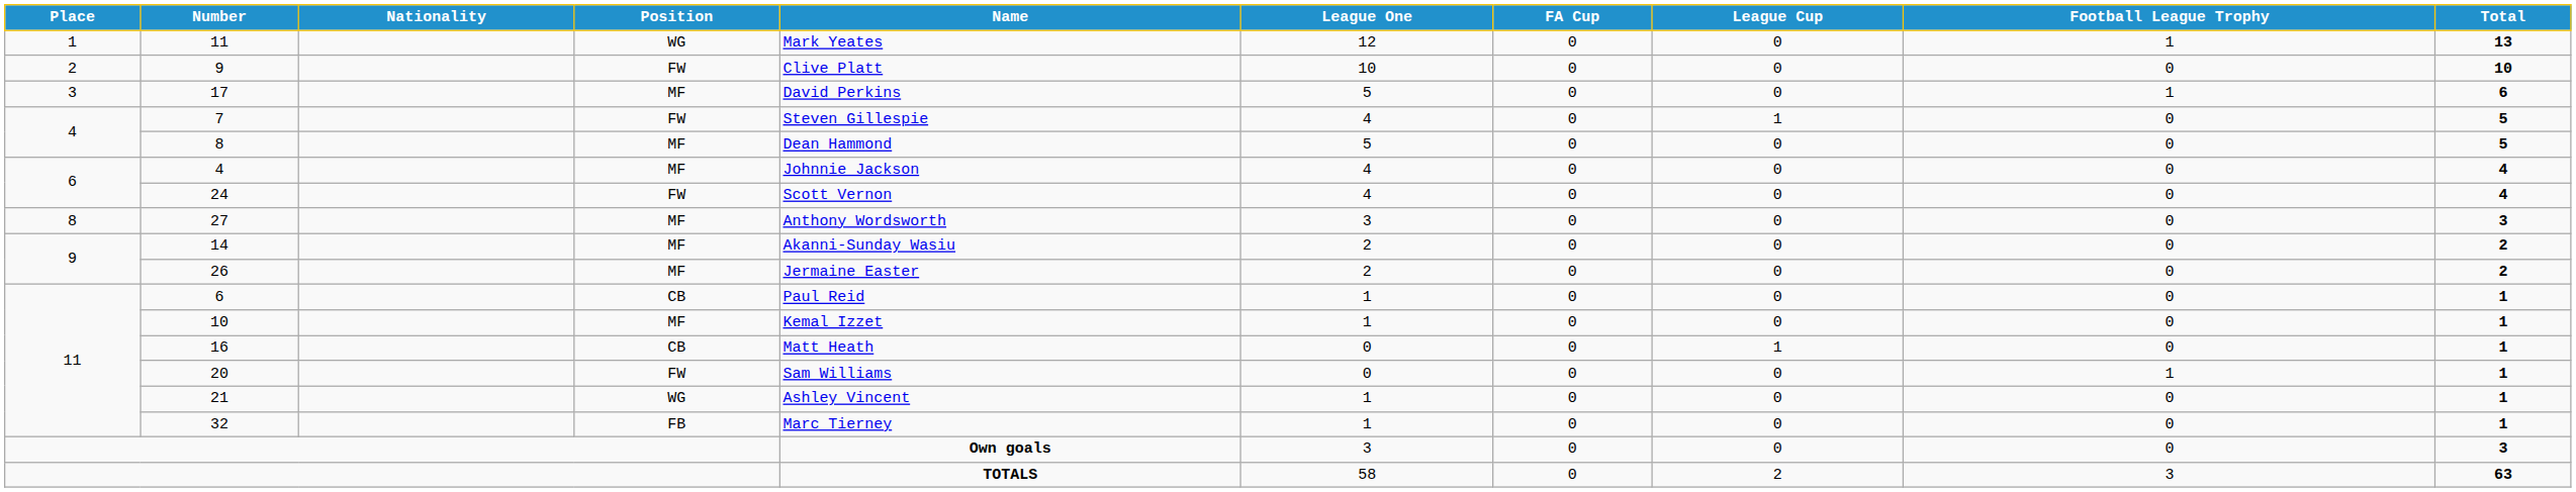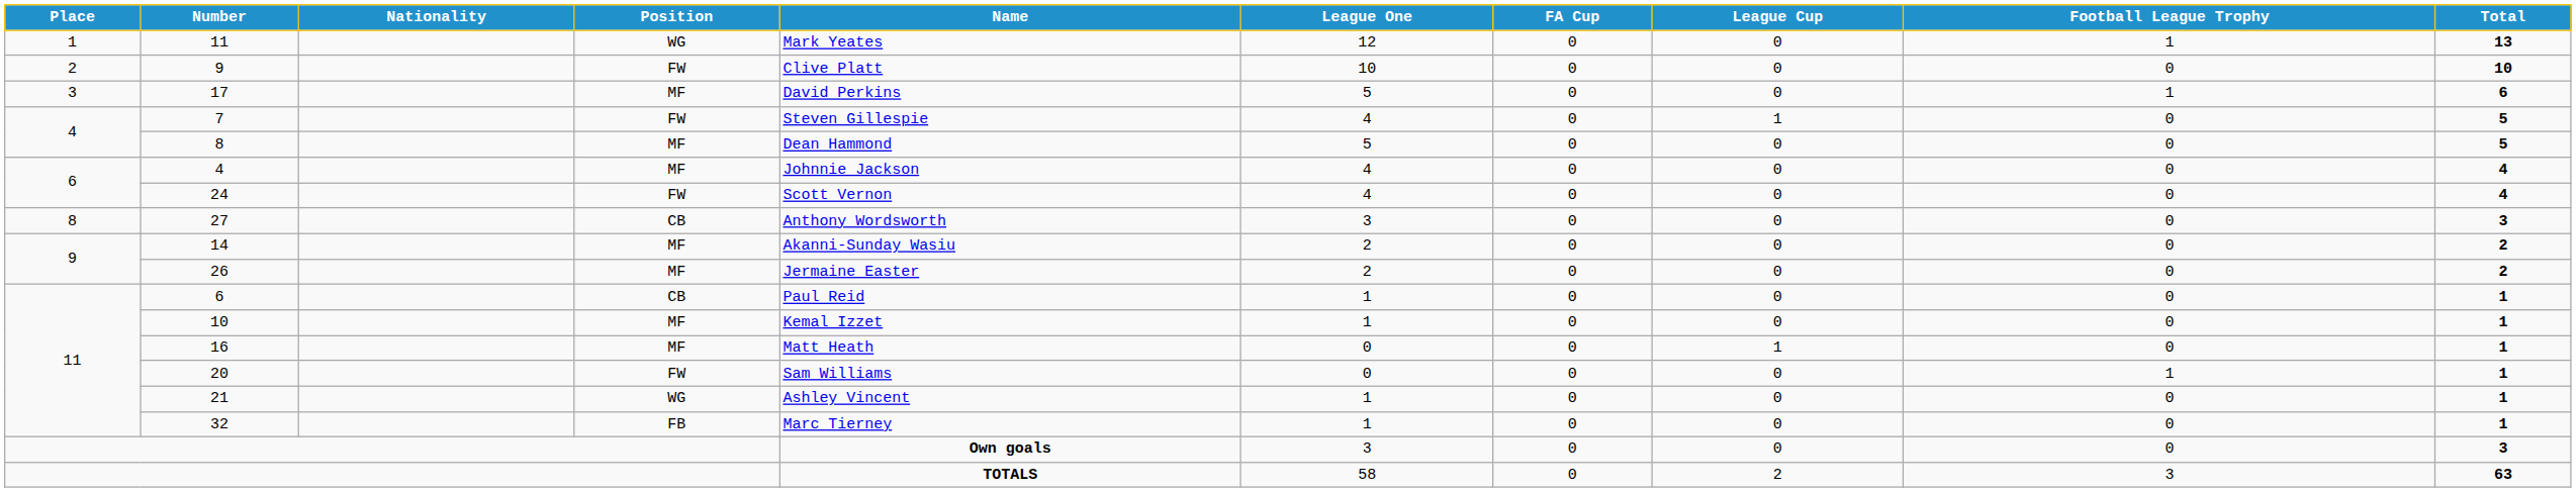 <table class="wikitable" style="text-align:center; font-size:90%; width:100%;">
 <tr>
 <th style="background:#2191CC; color:white; border:1px solid #F7C408; text-align:center;">Place</th>
 <th style="background:#2191CC; color:white; border:1px solid #F7C408; text-align:center;">Number</th>
 <th style="background:#2191CC; color:white; border:1px solid #F7C408; text-align:center;">Nationality</th>
 <th style="background:#2191CC; color:white; border:1px solid #F7C408; text-align:center;">Position</th>
 <th style="background:#2191CC; color:white; border:1px solid #F7C408; text-align:center;">Name</th>
 <th style="background:#2191CC; color:white; border:1px solid #F7C408; text-align:center;">League One</th>
 <th style="background:#2191CC; color:white; border:1px solid #F7C408; text-align:center;">FA Cup</th>
 <th style="background:#2191CC; color:white; border:1px solid #F7C408; text-align:center;">League Cup</th>
 <th style="background:#2191CC; color:white; border:1px solid #F7C408; text-align:center;">Football League Trophy</th>
 <th style="background:#2191CC; color:white; border:1px solid #F7C408; text-align:center;">Total</th>
 </tr>
 <tr>
 <td>1</td>
 <td>11</td>
 <td></td>
 <td>WG</td>
 <td align="left"><a href='#'>Mark Yeates</a></td>
 <td>12</td>
 <td>0</td>
 <td>0</td>
 <td>1</td>
 <td><strong>13</strong></td>
 </tr>
 <tr>
 <td>2</td>
 <td>9</td>
 <td></td>
 <td>FW</td>
 <td align="left"><a href='#'>Clive Platt</a></td>
 <td>10</td>
 <td>0</td>
 <td>0</td>
 <td>0</td>
 <td><strong>10</strong></td>
 </tr>
 <tr>
 <td>3</td>
 <td>17</td>
 <td></td>
 <td>MF</td>
 <td align="left"><a href='#'>David Perkins</a></td>
 <td>5</td>
 <td>0</td>
 <td>0</td>
 <td>1</td>
 <td><strong>6</strong></td>
 </tr>
 <tr>
 <td rowspan=2>4</td>
 <td>7</td>
 <td></td>
 <td>FW</td>
 <td align="left"><a href='#'>Steven Gillespie</a></td>
 <td>4</td>
 <td>0</td>
 <td>1</td>
 <td>0</td>
 <td><strong>5</strong></td>
 </tr>
 <tr>
 <td>8</td>
 <td></td>
 <td>MF</td>
 <td align="left"><a href='#'>Dean Hammond</a></td>
 <td>5</td>
 <td>0</td>
 <td>0</td>
 <td>0</td>
 <td><strong>5</strong></td>
 </tr>
 <tr>
 <td rowspan=2>6</td>
 <td>4</td>
 <td></td>
 <td>MF</td>
 <td align="left"><a href='#'>Johnnie Jackson</a></td>
 <td>4</td>
 <td>0</td>
 <td>0</td>
 <td>0</td>
 <td><strong>4</strong></td>
 </tr>
 <tr>
 <td>24</td>
 <td></td>
 <td>FW</td>
 <td align="left"><a href='#'>Scott Vernon</a></td>
 <td>4</td>
 <td>0</td>
 <td>0</td>
 <td>0</td>
 <td><strong>4</strong></td>
 </tr>
 <tr>
 <td>8</td>
 <td>27</td>
 <td></td>
-<td>MF</td>
+<td>CB</td>
 <td align="left"><a href='#'>Anthony Wordsworth</a></td>
 <td>3</td>
 <td>0</td>
 <td>0</td>
 <td>0</td>
 <td><strong>3</strong></td>
 </tr>
 <tr>
 <td rowspan=2>9</td>
 <td>14</td>
 <td></td>
 <td>MF</td>
 <td align="left"><a href='#'>Akanni-Sunday Wasiu</a></td>
 <td>2</td>
 <td>0</td>
 <td>0</td>
 <td>0</td>
 <td><strong>2</strong></td>
 </tr>
 <tr>
 <td>26</td>
 <td></td>
 <td>MF</td>
 <td align="left"><a href='#'>Jermaine Easter</a></td>
 <td>2</td>
 <td>0</td>
 <td>0</td>
 <td>0</td>
 <td><strong>2</strong></td>
 </tr>
 <tr>
 <td rowspan=6>11</td>
 <td>6</td>
 <td></td>
 <td>CB</td>
 <td align="left"><a href='#'>Paul Reid</a></td>
 <td>1</td>
 <td>0</td>
 <td>0</td>
 <td>0</td>
 <td><strong>1</strong></td>
 </tr>
 <tr>
 <td>10</td>
 <td></td>
 <td>MF</td>
 <td align="left"><a href='#'>Kemal Izzet</a></td>
 <td>1</td>
 <td>0</td>
 <td>0</td>
 <td>0</td>
 <td><strong>1</strong></td>
 </tr>
 <tr>
 <td>16</td>
 <td></td>
-<td>CB</td>
+<td>MF</td>
 <td align="left"><a href='#'>Matt Heath</a></td>
 <td>0</td>
 <td>0</td>
 <td>1</td>
 <td>0</td>
 <td><strong>1</strong></td>
 </tr>
 <tr>
 <td>20</td>
 <td></td>
 <td>FW</td>
 <td align="left"><a href='#'>Sam Williams</a></td>
 <td>0</td>
 <td>0</td>
 <td>0</td>
 <td>1</td>
 <td><strong>1</strong></td>
 </tr>
 <tr>
 <td>21</td>
 <td></td>
 <td>WG</td>
 <td align="left"><a href='#'>Ashley Vincent</a></td>
 <td>1</td>
 <td>0</td>
 <td>0</td>
 <td>0</td>
 <td><strong>1</strong></td>
 </tr>
 <tr>
 <td>32</td>
 <td></td>
 <td>FB</td>
 <td align="left"><a href='#'>Marc Tierney</a></td>
 <td>1</td>
 <td>0</td>
 <td>0</td>
 <td>0</td>
 <td><strong>1</strong></td>
 </tr>
 <tr>
 <td colspan="4"></td>
 <td><strong>Own goals</strong></td>
 <td>3</td>
 <td>0</td>
 <td>0</td>
 <td>0</td>
 <td><strong>3</strong></td>
 </tr>
 <tr>
 <td colspan="4"></td>
 <td><strong>TOTALS</strong></td>
 <td>58</td>
 <td>0</td>
 <td>2</td>
 <td>3</td>
 <td><strong>63</strong></td>
 </tr>
 </table>
